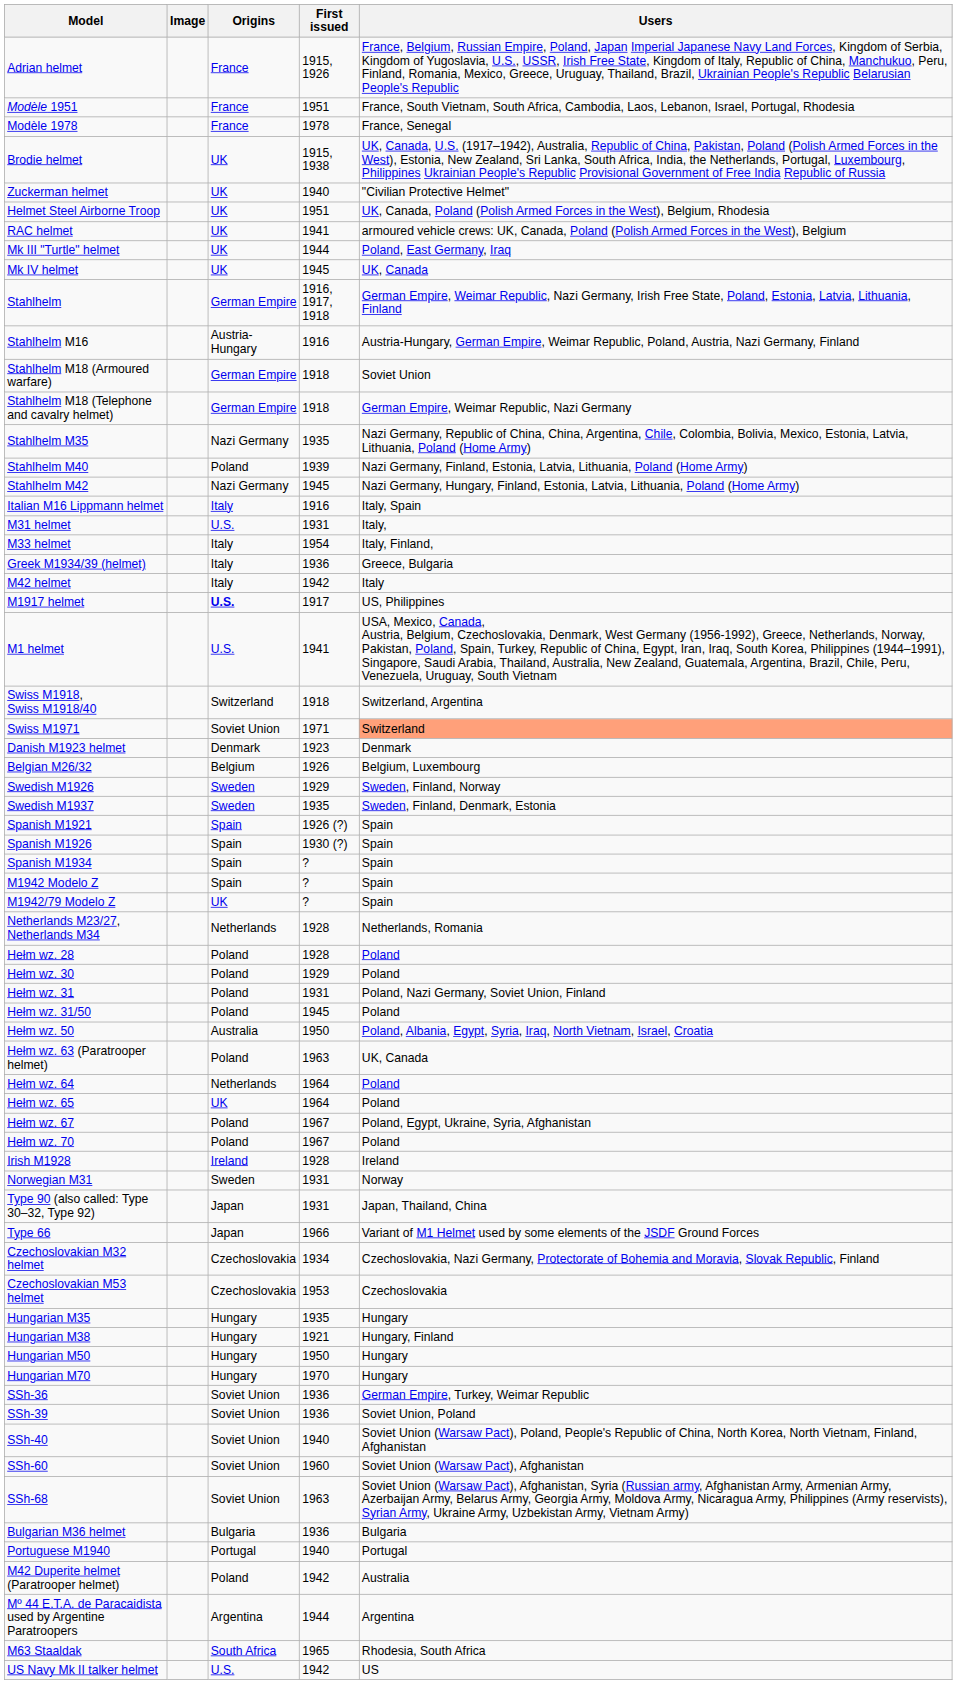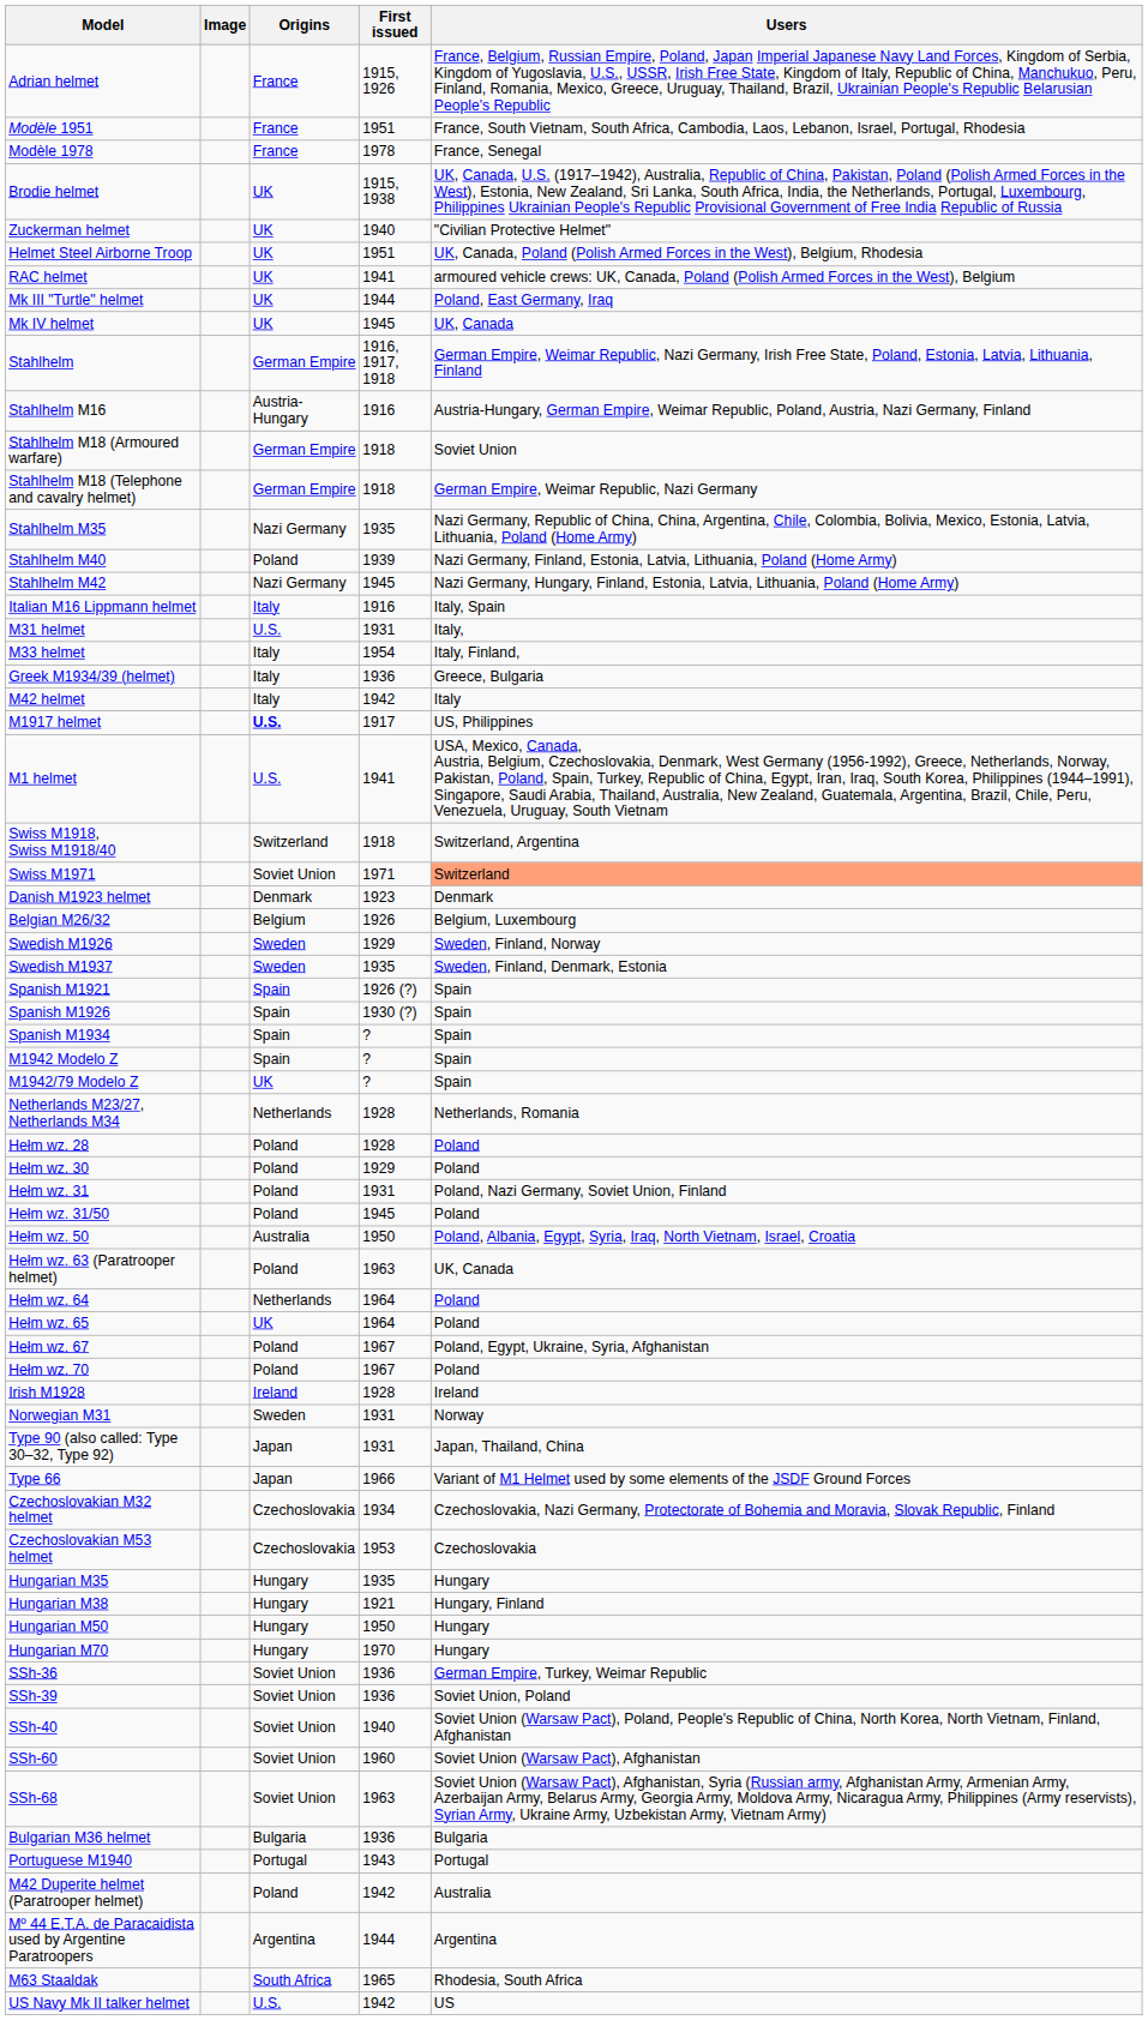 <table class="wikitable sortable">
 <tr style="background:#ccc;">
 <th>Model</th>
 <th>Image</th>
 <th>Origins</th>
 <th>First issued</th>
 <th>Users</th>
 </tr>
 <tr>
 <td><a href='#'>Adrian helmet</a></td>
 <td></td>
 <td><a href='#'>France</a></td>
 <td>1915, 1926</td>
 <td><a href='#'>France</a>, <a href='#'>Belgium</a>, <a href='#'>Russian Empire</a>, <a href='#'>Poland</a>, <a href='#'>Japan</a> <a href='#'>Imperial Japanese Navy Land Forces</a>, Kingdom of Serbia, Kingdom of Yugoslavia, <a href='#'>U.S.</a>, <a href='#'>USSR</a>, <a href='#'>Irish Free State</a>, Kingdom of Italy, Republic of China, <a href='#'>Manchukuo</a>, Peru, Finland, Romania, Mexico, Greece, Uruguay, Thailand, Brazil, <a href='#'>Ukrainian People's Republic</a> <a href='#'>Belarusian People's Republic</a>  </td>
 </tr>
 <tr>
 <td><a href='#'><em>Modèle</em> 1951</a></td>
 <td></td>
 <td><a href='#'>France</a></td>
 <td>1951</td>
 <td>France, South Vietnam, South Africa, Cambodia, Laos, Lebanon, Israel, Portugal, Rhodesia</td>
 </tr>
 <tr>
 <td><a href='#'>Modèle 1978</a></td>
 <td></td>
 <td><a href='#'>France</a></td>
 <td>1978</td>
 <td>France, Senegal</td>
 </tr>
 <tr>
 <td><a href='#'>Brodie helmet</a></td>
 <td></td>
 <td><a href='#'>UK</a></td>
 <td>1915, 1938</td>
 <td><a href='#'>UK</a>, <a href='#'>Canada</a>, <a href='#'>U.S.</a> (1917–1942), Australia, <a href='#'>Republic of China</a>, <a href='#'>Pakistan</a>, <a href='#'>Poland</a> (<a href='#'>Polish Armed Forces in the West</a>), Estonia, New Zealand, Sri Lanka, South Africa, India, the Netherlands, Portugal, <a href='#'>Luxembourg</a>, <a href='#'>Philippines</a> <a href='#'>Ukrainian People's Republic</a> <a href='#'>Provisional Government of Free India</a> <a href='#'>Republic of Russia</a></td>
 </tr>
 <tr>
 <td><a href='#'>Zuckerman helmet</a></td>
 <td></td>
 <td><a href='#'>UK</a></td>
 <td>1940</td>
 <td>"Civilian Protective Helmet"</td>
 </tr>
 <tr>
 <td><a href='#'>Helmet Steel Airborne Troop</a></td>
 <td></td>
 <td><a href='#'>UK</a></td>
 <td>1951</td>
 <td><a href='#'>UK</a>, Canada, <a href='#'>Poland</a> (<a href='#'>Polish Armed Forces in the West</a>), Belgium, Rhodesia</td>
 </tr>
 <tr>
 <td><a href='#'>RAC helmet</a></td>
 <td></td>
 <td><a href='#'>UK</a></td>
 <td>1941</td>
 <td>armoured vehicle crews: UK, Canada, <a href='#'>Poland</a> (<a href='#'>Polish Armed Forces in the West</a>), Belgium</td>
 </tr>
 <tr>
 <td><a href='#'>Mk III "Turtle" helmet</a></td>
 <td></td>
 <td><a href='#'>UK</a></td>
 <td>1944</td>
 <td><a href='#'>Poland</a>, <a href='#'>East Germany</a>, <a href='#'>Iraq</a></td>
 </tr>
 <tr>
 <td><a href='#'>Mk IV helmet</a></td>
 <td></td>
 <td><a href='#'>UK</a></td>
 <td>1945</td>
 <td><a href='#'>UK</a>, <a href='#'>Canada</a></td>
 </tr>
 <tr>
 <td><a href='#'>Stahlhelm</a></td>
 <td></td>
 <td><a href='#'>German Empire</a></td>
 <td>1916, 1917, 1918</td>
 <td><a href='#'>German Empire</a>, <a href='#'>Weimar Republic</a>, Nazi Germany, Irish Free State, <a href='#'>Poland</a>, <a href='#'>Estonia</a>, <a href='#'>Latvia</a>, <a href='#'>Lithuania</a>, <a href='#'>Finland</a></td>
 </tr>
 <tr>
 <td><a href='#'>Stahlhelm</a> M16</td>
 <td></td>
 <td>Austria-Hungary</td>
 <td>1916</td>
 <td>Austria-Hungary, <a href='#'>German Empire</a>, Weimar Republic, Poland, Austria, Nazi Germany, Finland</td>
 </tr>
 <tr>
 <td><a href='#'>Stahlhelm</a> M18 (Armoured warfare)</td>
 <td></td>
 <td><a href='#'>German Empire</a></td>
 <td>1918</td>
 <td>Soviet Union</td>
 </tr>
 <tr>
 <td><a href='#'>Stahlhelm</a> M18 (Telephone and cavalry helmet)</td>
 <td></td>
 <td><a href='#'>German Empire</a></td>
 <td>1918</td>
 <td><a href='#'>German Empire</a>, Weimar Republic, Nazi Germany</td>
 </tr>
 <tr>
 <td><a href='#'>Stahlhelm M35</a></td>
 <td></td>
 <td>Nazi Germany</td>
 <td>1935</td>
 <td>Nazi Germany, Republic of China, China, Argentina,  <a href='#'>Chile</a>, Colombia, Bolivia, Mexico, Estonia, Latvia, Lithuania, <a href='#'>Poland</a> (<a href='#'>Home Army</a>)</td>
 </tr>
 <tr>
 <td><a href='#'>Stahlhelm M40</a></td>
 <td></td>
 <td>Poland</td>
 <td>1939</td>
 <td>Nazi Germany, Finland, Estonia, Latvia, Lithuania, <a href='#'>Poland</a> (<a href='#'>Home Army</a>)</td>
 </tr>
 <tr>
 <td><a href='#'>Stahlhelm M42</a></td>
 <td></td>
 <td>Nazi Germany</td>
 <td>1945</td>
 <td>Nazi Germany, Hungary, Finland, Estonia, Latvia, Lithuania, <a href='#'>Poland</a> (<a href='#'>Home Army</a>)</td>
 </tr>
 <tr>
 <td><a href='#'>Italian M16 Lippmann helmet</a></td>
 <td></td>
 <td><a href='#'>Italy</a></td>
 <td>1916</td>
 <td>Italy, Spain</td>
 </tr>
 <tr>
 <td><a href='#'>M31 helmet</a></td>
 <td></td>
 <td><a href='#'>U.S.</a></td>
 <td>1931</td>
 <td>Italy,</td>
 </tr>
 <tr>
 <td><a href='#'>M33 helmet</a></td>
 <td></td>
 <td>Italy</td>
 <td>1954</td>
 <td>Italy, Finland,</td>
 </tr>
 <tr>
 <td><a href='#'>Greek M1934/39 (helmet)</a></td>
 <td></td>
 <td>Italy</td>
 <td>1936</td>
 <td>Greece, Bulgaria</td>
 </tr>
 <tr>
 <td><a href='#'>M42 helmet</a></td>
 <td></td>
 <td>Italy</td>
 <td>1942</td>
 <td>Italy</td>
 </tr>
 <tr>
 <td><a href='#'>M1917 helmet</a></td>
 <td></td>
 <td><strong><a href='#'>U.S.</a></strong></td>
 <td>1917</td>
 <td>US, Philippines</td>
 </tr>
 <tr>
 <td><a href='#'>M1 helmet</a></td>
 <td></td>
 <td><a href='#'>U.S.</a></td>
 <td>1941</td>
 <td>USA, Mexico, <a href='#'>Canada</a>,<br>Austria, Belgium, Czechoslovakia, Denmark, West Germany (1956-1992), Greece, Netherlands, Norway, Pakistan, <a href='#'>Poland</a>, Spain, Turkey, Republic of China, Egypt, Iran, Iraq, South Korea, Philippines (1944–1991), Singapore, Saudi Arabia, Thailand, Australia, New Zealand, Guatemala, Argentina, Brazil, Chile, Peru, Venezuela, Uruguay,  South Vietnam</td>
 </tr>
 <tr>
 <td><a href='#'>Swiss M1918</a>,<br><a href='#'>Swiss M1918/40</a></td>
 <td></td>
 <td>Switzerland</td>
 <td>1918</td>
 <td>Switzerland, Argentina</td>
 </tr>
 <tr>
 <td><a href='#'>Swiss M1971</a></td>
 <td></td>
 <td>Soviet Union</td>
 <td>1971</td>
 <td style="background: lightsalmon;">Switzerland</td>
 </tr>
 <tr>
 <td><a href='#'>Danish M1923 helmet</a></td>
 <td></td>
 <td>Denmark</td>
 <td>1923</td>
 <td>Denmark</td>
 </tr>
 <tr>
 <td><a href='#'>Belgian M26/32</a></td>
 <td></td>
 <td>Belgium</td>
 <td>1926</td>
 <td>Belgium, Luxembourg</td>
 </tr>
 <tr>
 <td><a href='#'>Swedish M1926</a></td>
 <td></td>
 <td><a href='#'>Sweden</a></td>
 <td>1929</td>
 <td><a href='#'>Sweden</a>, Finland, Norway</td>
 </tr>
 <tr>
 <td><a href='#'>Swedish M1937</a></td>
 <td></td>
 <td><a href='#'>Sweden</a></td>
 <td>1935</td>
 <td><a href='#'>Sweden</a>, Finland, Denmark, Estonia</td>
 </tr>
 <tr>
 <td><a href='#'>Spanish M1921</a></td>
 <td></td>
 <td><a href='#'>Spain</a></td>
 <td>1926 (?)</td>
 <td>Spain</td>
 </tr>
 <tr>
 <td><a href='#'>Spanish M1926</a></td>
 <td></td>
 <td>Spain</td>
 <td>1930 (?)</td>
 <td>Spain</td>
 </tr>
 <tr>
 <td><a href='#'>Spanish M1934</a></td>
 <td></td>
 <td>Spain</td>
 <td>?</td>
 <td>Spain</td>
 </tr>
 <tr>
 <td><a href='#'>M1942 Modelo Z</a></td>
 <td></td>
 <td>Spain</td>
 <td>?</td>
 <td>Spain</td>
 </tr>
 <tr>
 <td><a href='#'>M1942/79 Modelo Z</a></td>
 <td></td>
 <td><a href='#'>UK</a></td>
 <td>?</td>
 <td>Spain</td>
 </tr>
 <tr>
 <td><a href='#'>Netherlands M23/27</a>, <a href='#'>Netherlands M34</a></td>
 <td></td>
 <td>Netherlands</td>
 <td>1928</td>
 <td>Netherlands, Romania</td>
 </tr>
 <tr>
 <td><a href='#'>Hełm wz. 28</a></td>
 <td></td>
 <td>Poland</td>
 <td>1928</td>
 <td><a href='#'>Poland</a></td>
 </tr>
 <tr>
 <td><a href='#'>Hełm wz. 30</a></td>
 <td></td>
 <td>Poland</td>
 <td>1929</td>
 <td>Poland</td>
 </tr>
 <tr>
 <td><a href='#'>Hełm wz. 31</a></td>
 <td></td>
 <td>Poland</td>
 <td>1931</td>
 <td>Poland, Nazi Germany, Soviet Union, Finland</td>
 </tr>
 <tr>
 <td><a href='#'>Hełm wz. 31/50</a></td>
 <td></td>
 <td>Poland</td>
 <td>1945</td>
 <td>Poland</td>
 </tr>
 <tr>
 <td><a href='#'>Hełm wz. 50</a></td>
 <td></td>
 <td>Australia</td>
 <td>1950</td>
 <td><a href='#'>Poland</a>, <a href='#'>Albania</a>, <a href='#'>Egypt</a>, <a href='#'>Syria</a>, <a href='#'>Iraq</a>, <a href='#'>North Vietnam</a>, <a href='#'>Israel</a>, <a href='#'>Croatia</a></td>
 </tr>
 <tr>
 <td><a href='#'>Hełm wz. 63</a> (Paratrooper helmet)</td>
 <td></td>
 <td>Poland</td>
 <td>1963</td>
 <td>UK, Canada</td>
 </tr>
 <tr>
 <td><a href='#'>Hełm wz. 64</a></td>
 <td></td>
 <td>Netherlands</td>
 <td>1964</td>
 <td><a href='#'>Poland</a></td>
 </tr>
 <tr>
 <td><a href='#'>Hełm wz. 65</a></td>
 <td></td>
 <td><a href='#'>UK</a></td>
 <td>1964</td>
 <td>Poland</td>
 </tr>
 <tr>
 <td><a href='#'>Hełm wz. 67</a></td>
 <td></td>
 <td>Poland</td>
 <td>1967</td>
 <td>Poland, Egypt, Ukraine, Syria, Afghanistan</td>
 </tr>
 <tr>
 <td><a href='#'>Hełm wz. 70</a></td>
 <td></td>
 <td>Poland</td>
 <td>1967</td>
 <td>Poland</td>
 </tr>
 <tr>
 <td><a href='#'>Irish M1928</a></td>
 <td></td>
 <td><a href='#'>Ireland</a></td>
 <td>1928</td>
 <td>Ireland</td>
 </tr>
 <tr>
 <td><a href='#'>Norwegian M31</a></td>
 <td></td>
 <td>Sweden</td>
 <td>1931</td>
 <td>Norway</td>
 </tr>
 <tr>
 <td><a href='#'>Type 90</a> (also called: Type 30–32, Type 92)</td>
 <td></td>
 <td>Japan</td>
 <td>1931</td>
 <td>Japan, Thailand, China</td>
 </tr>
 <tr>
 <td><a href='#'>Type 66</a></td>
 <td></td>
 <td>Japan</td>
 <td>1966</td>
 <td>Variant of <a href='#'>M1 Helmet</a> used by some elements of the <a href='#'>JSDF</a> Ground Forces</td>
 </tr>
 <tr>
 <td><a href='#'>Czechoslovakian M32 helmet</a></td>
 <td></td>
 <td>Czechoslovakia</td>
 <td>1934</td>
 <td>Czechoslovakia, Nazi Germany, <a href='#'>Protectorate of Bohemia and Moravia</a>,  <a href='#'>Slovak Republic</a>, Finland</td>
 </tr>
 <tr>
 <td><a href='#'>Czechoslovakian M53 helmet</a></td>
 <td></td>
 <td>Czechoslovakia</td>
 <td>1953</td>
 <td>Czechoslovakia</td>
 </tr>
 <tr>
 <td><a href='#'>Hungarian M35</a></td>
 <td></td>
 <td>Hungary</td>
 <td>1935</td>
 <td>Hungary</td>
 </tr>
 <tr>
 <td><a href='#'>Hungarian M38</a></td>
 <td></td>
 <td>Hungary</td>
 <td>1921</td>
 <td>Hungary, Finland</td>
 </tr>
 <tr>
 <td><a href='#'>Hungarian M50</a></td>
 <td></td>
 <td>Hungary</td>
 <td>1950</td>
 <td>Hungary</td>
 </tr>
 <tr>
 <td><a href='#'>Hungarian M70</a></td>
 <td></td>
 <td>Hungary</td>
 <td>1970</td>
 <td>Hungary</td>
 </tr>
 <tr>
 <td><a href='#'>SSh-36</a></td>
 <td></td>
 <td>Soviet Union</td>
 <td>1936</td>
 <td><a href='#'>German Empire</a>, Turkey, Weimar Republic</td>
 </tr>
 <tr>
 <td><a href='#'>SSh-39</a></td>
 <td></td>
 <td>Soviet Union</td>
 <td>1936</td>
 <td>Soviet Union, Poland</td>
 </tr>
 <tr>
 <td><a href='#'>SSh-40</a></td>
 <td></td>
 <td>Soviet Union</td>
 <td>1940</td>
 <td>Soviet Union (<a href='#'>Warsaw Pact</a>), Poland, People's Republic of China, North Korea, North Vietnam, Finland, Afghanistan</td>
 </tr>
 <tr>
 <td><a href='#'>SSh-60</a></td>
 <td></td>
 <td>Soviet Union</td>
 <td>1960</td>
 <td>Soviet Union (<a href='#'>Warsaw Pact</a>), Afghanistan</td>
 </tr>
 <tr>
 <td><a href='#'>SSh-68</a></td>
 <td></td>
 <td>Soviet Union</td>
 <td>1963</td>
 <td>Soviet Union (<a href='#'>Warsaw Pact</a>), Afghanistan, Syria (<a href='#'>Russian army</a>, Afghanistan Army, Armenian Army, Azerbaijan Army, Belarus Army, Georgia Army, Moldova Army, Nicaragua Army, Philippines (Army reservists), <a href='#'>Syrian Army</a>, Ukraine Army, Uzbekistan Army, Vietnam Army)</td>
 </tr>
 <tr>
 <td><a href='#'>Bulgarian M36 helmet</a></td>
 <td></td>
 <td>Bulgaria</td>
 <td>1936</td>
 <td>Bulgaria</td>
 </tr>
 <tr>
 <td><a href='#'>Portuguese M1940</a></td>
 <td></td>
 <td>Portugal</td>
-<td>1940</td>
+<td>1943</td>
 <td>Portugal</td>
 </tr>
 <tr>
 <td><a href='#'>M42 Duperite helmet</a> (Paratrooper helmet)</td>
 <td></td>
 <td>Poland</td>
 <td>1942</td>
 <td>Australia</td>
 </tr>
 <tr>
 <td><a href='#'>Mº 44 E.T.A. de Paracaidista</a> used by Argentine Paratroopers</td>
 <td></td>
 <td>Argentina</td>
 <td>1944</td>
 <td>Argentina</td>
 </tr>
 <tr>
 <td><a href='#'>M63 Staaldak</a></td>
 <td></td>
 <td><a href='#'>South Africa</a></td>
 <td>1965</td>
 <td>Rhodesia, South Africa</td>
 </tr>
 <tr>
 <td><a href='#'>US Navy Mk II talker helmet</a></td>
 <td></td>
 <td><a href='#'>U.S.</a></td>
 <td>1942</td>
 <td>US</td>
 </tr>
 </table>
